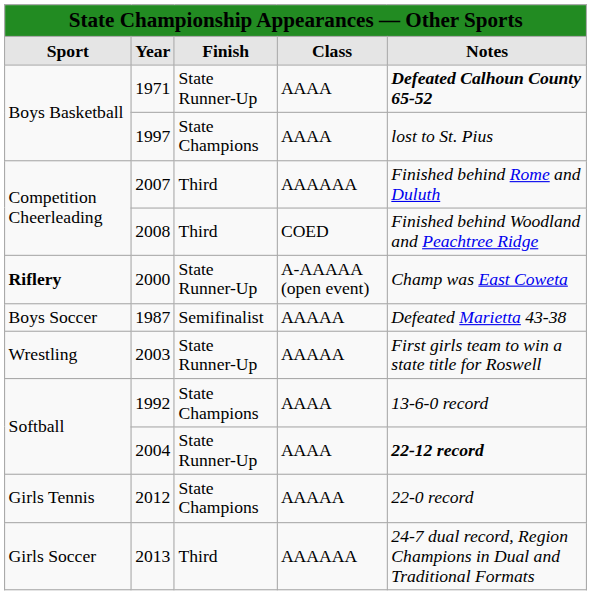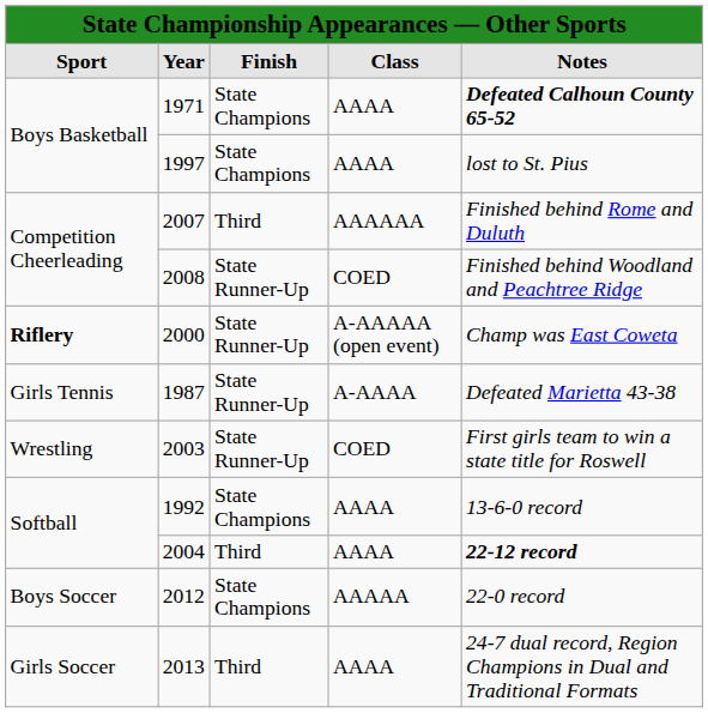 <table class="wikitable" width=60%>
 <tr>
 <td colspan = 7 align=center bgcolor="#228b22"><span><big><strong>State Championship Appearances — Other Sports</strong></big></span></td>
 </tr>
 <tr>
 <td align = center bgcolor="#e5e5e5"><strong>Sport</strong></td>
 <td colspan = 1 align=center bgcolor="#e5e5e5"><strong>Year</strong></td>
 <td colspan = 1 align=center bgcolor="#e5e5e5"><strong>Finish</strong></td>
 <td colspan = 1 align=center bgcolor="#e5e5e5"><strong>Class</strong></td>
 <td colspan = 1 align=center bgcolor="#e5e5e5"><strong>Notes</strong></td>
 </tr>
 <tr>
 <td rowspan = "2">Boys Basketball</td>
 <td>1971</td>
-<td>State Runner-Up</td>
+<td>State Champions</td>
 <td>AAAA</td>
 <td><strong><em>Defeated Calhoun County 65-52</em></strong></td>
 </tr>
 <tr>
 <td>1997</td>
 <td>State Champions</td>
 <td>AAAA</td>
 <td><em>lost to St. Pius</em></td>
 </tr>
 <tr>
 <td rowspan = "2">Competition Cheerleading</td>
 <td>2007</td>
 <td>Third</td>
 <td>AAAAAA</td>
 <td><em>Finished behind <a href='#'>Rome</a> and <a href='#'>Duluth</a></em></td>
 </tr>
 <tr>
 <td>2008</td>
-<td>Third</td>
+<td>State Runner-Up</td>
 <td>COED</td>
 <td><em>Finished behind Woodland and <a href='#'>Peachtree Ridge</a></em></td>
 </tr>
 <tr>
 <td><strong>Riflery</strong></td>
 <td>2000</td>
 <td>State Runner-Up</td>
 <td>A-AAAAA (open event)</td>
 <td><em>Champ was <a href='#'>East Coweta</a></em></td>
 </tr>
 <tr>
-<td>Boys Soccer</td>
+<td>Girls Tennis</td>
 <td>1987</td>
-<td>Semifinalist</td>
-<td>AAAAA</td>
+<td>State Runner-Up</td>
+<td>A-AAAA</td>
 <td><em>Defeated <a href='#'>Marietta</a> 43-38</em></td>
 </tr>
 <tr>
 <td>Wrestling</td>
 <td>2003</td>
 <td>State Runner-Up</td>
-<td>AAAAA</td>
+<td>COED</td>
 <td><em>First girls team to win a state title for Roswell</em></td>
 </tr>
 <tr>
 <td rowspan = "2">Softball</td>
 <td>1992</td>
 <td>State Champions</td>
 <td>AAAA</td>
 <td><em>13-6-0 record</em> </td>
 </tr>
 <tr>
 <td>2004</td>
-<td>State Runner-Up</td>
+<td>Third</td>
 <td>AAAA</td>
 <td><strong><em>22-12 record</em> </strong></td>
 </tr>
 <tr>
-<td>Girls Tennis</td>
+<td>Boys Soccer</td>
 <td>2012</td>
 <td>State Champions</td>
 <td>AAAAA</td>
 <td><em>22-0 record</em> </td>
 </tr>
 <tr>
 <td>Girls Soccer</td>
 <td>2013</td>
 <td>Third</td>
-<td>AAAAAA</td>
+<td>AAAA</td>
 <td><em>24-7 dual record, Region Champions in Dual and Traditional Formats</em> </td>
 </tr>
 </table>
